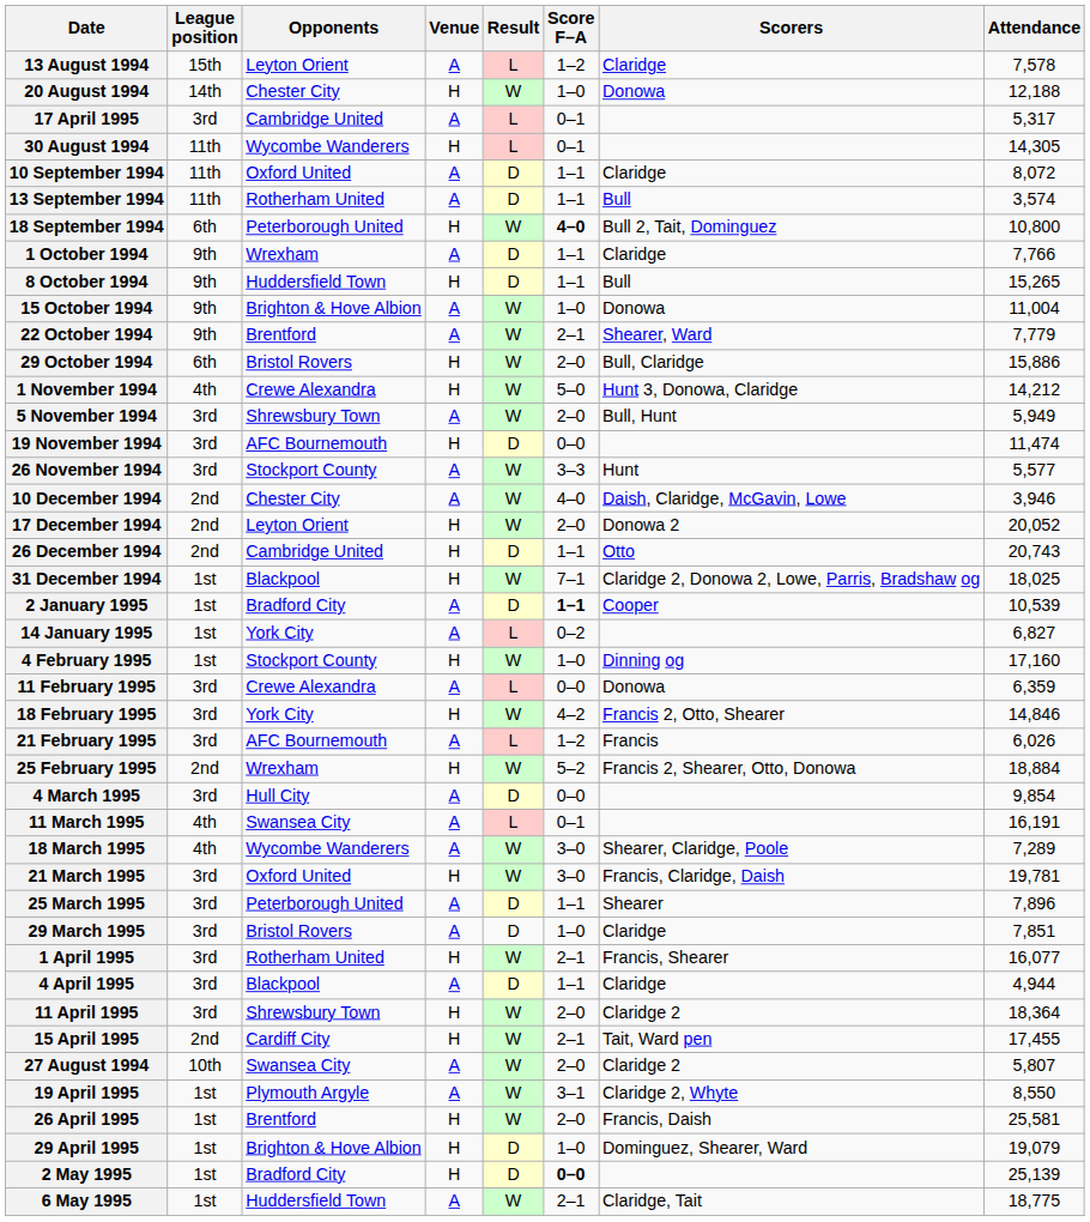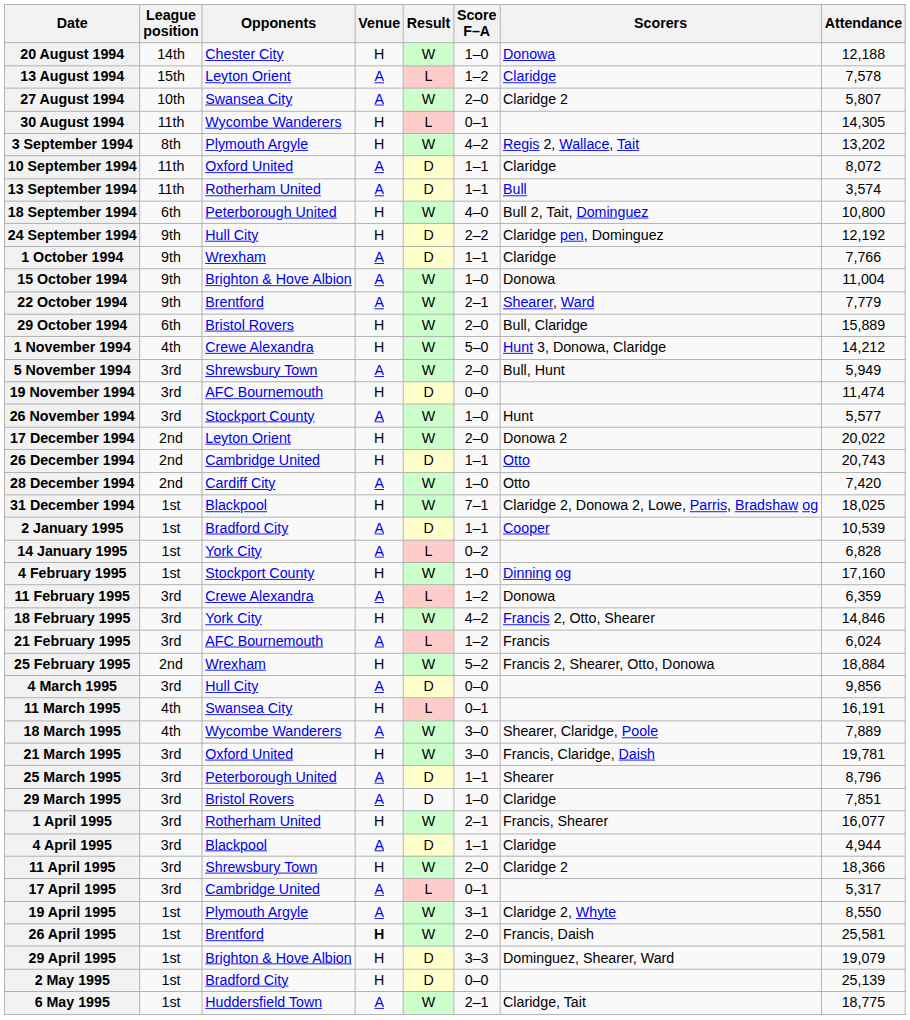 <table class="wikitable plainrowheaders" style="text-align:center">
 <tr>
 <th scope="col">Date</th>
 <th scope="col">League<br>position</th>
 <th scope="col">Opponents</th>
 <th scope="col">Venue</th>
 <th scope="col">Result</th>
 <th scope="col">Score<br>F–A</th>
 <th scope="col">Scorers</th>
 <th scope="col">Attendance</th>
 </tr>
 <tr>
+<th scope="row">20 August 1994</th>
+<td>14th</td>
+<td align="left"><a href='#'>Chester City</a></td>
+<td>H</td>
+<td style="background:#cfc">W</td>
+<td>1–0</td>
+<td align="left"><a href='#'>Donowa</a></td>
+<td>12,188</td>
+</tr>
+<tr>
 <th scope="row">13 August 1994</th>
 <td>15th</td>
 <td align="left"><a href='#'>Leyton Orient</a></td>
 <td><a href='#'>A</a></td>
 <td style="background:#fcc">L</td>
 <td>1–2</td>
 <td align="left"><a href='#'>Claridge</a></td>
 <td>7,578</td>
 </tr>
 <tr>
-<th scope="row">20 August 1994</th>
-<td>14th</td>
-<td align="left"><a href='#'>Chester City</a></td>
-<td>H</td>
+<th scope="row">27 August 1994</th>
+<td>10th</td>
+<td align="left"><a href='#'>Swansea City</a></td>
+<td><a href='#'>A</a></td>
 <td style="background:#cfc">W</td>
-<td>1–0</td>
-<td align="left"><a href='#'>Donowa</a></td>
-<td>12,188</td>
-</tr>
-<tr>
-<th scope="row">17 April 1995</th>
-<td>3rd</td>
-<td align="left"><a href='#'>Cambridge United</a></td>
-<td><a href='#'>A</a></td>
-<td style="background:#fcc">L</td>
-<td>0–1</td>
-<td align="left"></td>
-<td>5,317</td>
+<td>2–0</td>
+<td align="left">Claridge 2</td>
+<td>5,807</td>
 </tr>
 <tr>
 <th scope="row">30 August 1994</th>
 <td>11th</td>
 <td align="left"><a href='#'>Wycombe Wanderers</a></td>
 <td>H</td>
 <td style="background:#fcc">L</td>
 <td>0–1</td>
 <td align="left"></td>
 <td>14,305</td>
+</tr>
+<tr>
+<th scope="row">3 September 1994</th>
+<td>8th</td>
+<td align="left"><a href='#'>Plymouth Argyle</a></td>
+<td>H</td>
+<td style="background:#cfc">W</td>
+<td>4–2</td>
+<td align="left"><a href='#'>Regis</a> 2, <a href='#'>Wallace</a>, <a href='#'>Tait</a></td>
+<td>13,202</td>
 </tr>
 <tr>
 <th scope="row">10 September 1994</th>
 <td>11th</td>
 <td align="left"><a href='#'>Oxford United</a></td>
 <td><a href='#'>A</a></td>
 <td style="background:#ffc">D</td>
 <td>1–1</td>
 <td align="left">Claridge</td>
 <td>8,072</td>
 </tr>
 <tr>
 <th scope="row">13 September 1994</th>
 <td>11th</td>
 <td align="left"><a href='#'>Rotherham United</a></td>
 <td><a href='#'>A</a></td>
 <td style="background:#ffc">D</td>
 <td>1–1</td>
 <td align="left"><a href='#'>Bull</a></td>
 <td>3,574</td>
 </tr>
 <tr>
 <th scope="row">18 September 1994</th>
 <td>6th</td>
 <td align="left"><a href='#'>Peterborough United</a></td>
 <td>H</td>
 <td style="background:#cfc">W</td>
-<td><strong>4–0</strong></td>
+<td>4–0</td>
 <td align="left">Bull 2, Tait, <a href='#'>Dominguez</a></td>
 <td>10,800</td>
+</tr>
+<tr>
+<th scope="row">24 September 1994</th>
+<td>9th</td>
+<td align="left"><a href='#'>Hull City</a></td>
+<td>H</td>
+<td style="background:#ffc">D</td>
+<td>2–2</td>
+<td align="left">Claridge <a href='#'>pen</a>, Dominguez</td>
+<td>12,192</td>
 </tr>
 <tr>
 <th scope="row">1 October 1994</th>
 <td>9th</td>
 <td align="left"><a href='#'>Wrexham</a></td>
 <td><a href='#'>A</a></td>
 <td style="background:#ffc">D</td>
 <td>1–1</td>
 <td align="left">Claridge</td>
 <td>7,766</td>
-</tr>
-<tr>
-<th scope="row">8 October 1994</th>
-<td>9th</td>
-<td align="left"><a href='#'>Huddersfield Town</a></td>
-<td>H</td>
-<td style="background:#ffc">D</td>
-<td>1–1</td>
-<td align="left">Bull</td>
-<td>15,265</td>
 </tr>
 <tr>
 <th scope="row">15 October 1994</th>
 <td>9th</td>
 <td align="left"><a href='#'>Brighton & Hove Albion</a></td>
 <td><a href='#'>A</a></td>
 <td style="background:#cfc">W</td>
 <td>1–0</td>
 <td align="left">Donowa</td>
 <td>11,004</td>
 </tr>
 <tr>
 <th scope="row">22 October 1994</th>
 <td>9th</td>
 <td align="left"><a href='#'>Brentford</a></td>
 <td><a href='#'>A</a></td>
 <td style="background:#cfc">W</td>
 <td>2–1</td>
 <td align="left"><a href='#'>Shearer</a>, <a href='#'>Ward</a></td>
 <td>7,779</td>
 </tr>
 <tr>
 <th scope="row">29 October 1994</th>
 <td>6th</td>
 <td align="left"><a href='#'>Bristol Rovers</a></td>
 <td>H</td>
 <td style="background:#cfc">W</td>
 <td>2–0</td>
 <td align="left">Bull, Claridge</td>
-<td>15,886</td>
+<td>15,889</td>
 </tr>
 <tr>
 <th scope="row">1 November 1994</th>
 <td>4th</td>
 <td align="left"><a href='#'>Crewe Alexandra</a></td>
 <td>H</td>
 <td style="background:#cfc">W</td>
 <td>5–0</td>
 <td align="left"><a href='#'>Hunt</a> 3, Donowa, Claridge</td>
 <td>14,212</td>
 </tr>
 <tr>
 <th scope="row">5 November 1994</th>
 <td>3rd</td>
 <td align="left"><a href='#'>Shrewsbury Town</a></td>
 <td><a href='#'>A</a></td>
 <td style="background:#cfc">W</td>
 <td>2–0</td>
 <td align="left">Bull, Hunt</td>
 <td>5,949</td>
 </tr>
 <tr>
 <th scope="row">19 November 1994</th>
 <td>3rd</td>
 <td align="left"><a href='#'>AFC Bournemouth</a></td>
 <td>H</td>
 <td style="background:#ffc">D</td>
 <td>0–0</td>
 <td align="left"></td>
 <td>11,474</td>
 </tr>
 <tr>
 <th scope="row">26 November 1994</th>
 <td>3rd</td>
 <td align="left"><a href='#'>Stockport County</a></td>
 <td><a href='#'>A</a></td>
 <td style="background:#cfc">W</td>
-<td>3–3</td>
+<td>1–0</td>
 <td align="left">Hunt</td>
 <td>5,577</td>
-</tr>
-<tr>
-<th scope="row">10 December 1994</th>
-<td>2nd</td>
-<td align="left"><a href='#'>Chester City</a></td>
-<td><a href='#'>A</a></td>
-<td style="background:#cfc">W</td>
-<td>4–0</td>
-<td align="left"><a href='#'>Daish</a>, Claridge, <a href='#'>McGavin</a>, <a href='#'>Lowe</a></td>
-<td>3,946</td>
 </tr>
 <tr>
 <th scope="row">17 December 1994</th>
 <td>2nd</td>
 <td align="left"><a href='#'>Leyton Orient</a></td>
 <td>H</td>
 <td style="background:#cfc">W</td>
 <td>2–0</td>
 <td align="left">Donowa 2</td>
-<td>20,052</td>
+<td>20,022</td>
 </tr>
 <tr>
 <th scope="row">26 December 1994</th>
 <td>2nd</td>
 <td align="left"><a href='#'>Cambridge United</a></td>
 <td>H</td>
 <td style="background:#ffc">D</td>
 <td>1–1</td>
 <td align="left"><a href='#'>Otto</a></td>
 <td>20,743</td>
+</tr>
+<tr>
+<th scope="row">28 December 1994</th>
+<td>2nd</td>
+<td align="left"><a href='#'>Cardiff City</a></td>
+<td><a href='#'>A</a></td>
+<td style="background:#cfc">W</td>
+<td>1–0</td>
+<td align="left">Otto</td>
+<td>7,420</td>
 </tr>
 <tr>
 <th scope="row">31 December 1994</th>
 <td>1st</td>
 <td align="left"><a href='#'>Blackpool</a></td>
 <td>H</td>
 <td style="background:#cfc">W</td>
 <td>7–1</td>
 <td align="left">Claridge 2, Donowa 2, Lowe, <a href='#'>Parris</a>, <a href='#'>Bradshaw</a> <a href='#'>og</a></td>
 <td>18,025</td>
 </tr>
 <tr>
 <th scope="row">2 January 1995</th>
 <td>1st</td>
 <td align="left"><a href='#'>Bradford City</a></td>
 <td><a href='#'>A</a></td>
 <td style="background:#ffc">D</td>
-<td><strong>1–1</strong></td>
+<td>1–1</td>
 <td align="left"><a href='#'>Cooper</a></td>
 <td>10,539</td>
 </tr>
 <tr>
 <th scope="row">14 January 1995</th>
 <td>1st</td>
 <td align="left"><a href='#'>York City</a></td>
 <td><a href='#'>A</a></td>
 <td style="background:#fcc">L</td>
 <td>0–2</td>
 <td align="left"></td>
-<td>6,827</td>
+<td>6,828</td>
 </tr>
 <tr>
 <th scope="row">4 February 1995</th>
 <td>1st</td>
 <td align="left"><a href='#'>Stockport County</a></td>
 <td>H</td>
 <td style="background:#cfc">W</td>
 <td>1–0</td>
 <td align="left"><a href='#'>Dinning</a> <a href='#'>og</a></td>
 <td>17,160</td>
 </tr>
 <tr>
 <th scope="row">11 February 1995</th>
 <td>3rd</td>
 <td align="left"><a href='#'>Crewe Alexandra</a></td>
 <td><a href='#'>A</a></td>
 <td style="background:#fcc">L</td>
-<td>0–0</td>
+<td>1–2</td>
 <td align="left">Donowa</td>
 <td>6,359</td>
 </tr>
 <tr>
 <th scope="row">18 February 1995</th>
 <td>3rd</td>
 <td align="left"><a href='#'>York City</a></td>
 <td>H</td>
 <td style="background:#cfc">W</td>
 <td>4–2</td>
 <td align="left"><a href='#'>Francis</a> 2, Otto, Shearer</td>
 <td>14,846</td>
 </tr>
 <tr>
 <th scope="row">21 February 1995</th>
 <td>3rd</td>
 <td align="left"><a href='#'>AFC Bournemouth</a></td>
 <td><a href='#'>A</a></td>
 <td style="background:#fcc">L</td>
 <td>1–2</td>
 <td align="left">Francis</td>
-<td>6,026</td>
+<td>6,024</td>
 </tr>
 <tr>
 <th scope="row">25 February 1995</th>
 <td>2nd</td>
 <td align="left"><a href='#'>Wrexham</a></td>
 <td>H</td>
 <td style="background:#cfc">W</td>
 <td>5–2</td>
 <td align="left">Francis 2, Shearer, Otto, Donowa</td>
 <td>18,884</td>
 </tr>
 <tr>
 <th scope="row">4 March 1995</th>
 <td>3rd</td>
 <td align="left"><a href='#'>Hull City</a></td>
 <td><a href='#'>A</a></td>
 <td style="background:#ffc">D</td>
 <td>0–0</td>
 <td align="left"></td>
-<td>9,854</td>
+<td>9,856</td>
 </tr>
 <tr>
 <th scope="row">11 March 1995</th>
 <td>4th</td>
 <td align="left"><a href='#'>Swansea City</a></td>
-<td><a href='#'>A</a></td>
+<td>H</td>
 <td style="background:#fcc">L</td>
 <td>0–1</td>
 <td align="left"></td>
 <td>16,191</td>
 </tr>
 <tr>
 <th scope="row">18 March 1995</th>
 <td>4th</td>
 <td align="left"><a href='#'>Wycombe Wanderers</a></td>
 <td><a href='#'>A</a></td>
 <td style="background:#cfc">W</td>
 <td>3–0</td>
 <td align="left">Shearer, Claridge, <a href='#'>Poole</a></td>
-<td>7,289</td>
+<td>7,889</td>
 </tr>
 <tr>
 <th scope="row">21 March 1995</th>
 <td>3rd</td>
 <td align="left"><a href='#'>Oxford United</a></td>
 <td>H</td>
 <td style="background:#cfc">W</td>
 <td>3–0</td>
 <td align="left">Francis, Claridge, <a href='#'>Daish</a></td>
 <td>19,781</td>
 </tr>
 <tr>
 <th scope="row">25 March 1995</th>
 <td>3rd</td>
 <td align="left"><a href='#'>Peterborough United</a></td>
 <td><a href='#'>A</a></td>
 <td style="background:#ffc">D</td>
 <td>1–1</td>
 <td align="left">Shearer</td>
-<td>7,896</td>
+<td>8,796</td>
 </tr>
 <tr>
 <th scope="row">29 March 1995</th>
 <td>3rd</td>
 <td align="left"><a href='#'>Bristol Rovers</a></td>
 <td><a href='#'>A</a></td>
 <td>D</td>
 <td>1–0</td>
 <td align="left">Claridge</td>
 <td>7,851</td>
 </tr>
 <tr>
 <th scope="row">1 April 1995</th>
 <td>3rd</td>
 <td align="left"><a href='#'>Rotherham United</a></td>
 <td>H</td>
 <td style="background:#cfc">W</td>
 <td>2–1</td>
 <td align="left">Francis, Shearer</td>
 <td>16,077</td>
 </tr>
 <tr>
 <th scope="row">4 April 1995</th>
 <td>3rd</td>
 <td align="left"><a href='#'>Blackpool</a></td>
 <td><a href='#'>A</a></td>
 <td style="background:#ffc">D</td>
 <td>1–1</td>
 <td align="left">Claridge</td>
 <td>4,944</td>
 </tr>
 <tr>
 <th scope="row">11 April 1995</th>
 <td>3rd</td>
 <td align="left"><a href='#'>Shrewsbury Town</a></td>
 <td>H</td>
 <td style="background:#cfc">W</td>
 <td>2–0</td>
 <td align="left">Claridge 2</td>
-<td>18,364</td>
+<td>18,366</td>
 </tr>
 <tr>
-<th scope="row">15 April 1995</th>
-<td>2nd</td>
-<td align="left"><a href='#'>Cardiff City</a></td>
-<td>H</td>
-<td style="background:#cfc">W</td>
-<td>2–1</td>
-<td align="left">Tait, Ward <a href='#'>pen</a></td>
-<td>17,455</td>
-</tr>
-<tr>
-<th scope="row">27 August 1994</th>
-<td>10th</td>
-<td align="left"><a href='#'>Swansea City</a></td>
+<th scope="row">17 April 1995</th>
+<td>3rd</td>
+<td align="left"><a href='#'>Cambridge United</a></td>
 <td><a href='#'>A</a></td>
-<td style="background:#cfc">W</td>
-<td>2–0</td>
-<td align="left">Claridge 2</td>
-<td>5,807</td>
+<td style="background:#fcc">L</td>
+<td>0–1</td>
+<td align="left"></td>
+<td>5,317</td>
 </tr>
 <tr>
 <th scope="row">19 April 1995</th>
 <td>1st</td>
 <td align="left"><a href='#'>Plymouth Argyle</a></td>
 <td><a href='#'>A</a></td>
 <td style="background:#cfc">W</td>
 <td>3–1</td>
 <td align="left">Claridge 2, <a href='#'>Whyte</a></td>
 <td>8,550</td>
 </tr>
 <tr>
 <th scope="row">26 April 1995</th>
 <td>1st</td>
 <td align="left"><a href='#'>Brentford</a></td>
-<td>H</td>
+<td><strong>H</strong></td>
 <td style="background:#cfc">W</td>
 <td>2–0</td>
 <td align="left">Francis, Daish</td>
 <td>25,581</td>
 </tr>
 <tr>
 <th scope="row">29 April 1995</th>
 <td>1st</td>
 <td align="left"><a href='#'>Brighton & Hove Albion</a></td>
 <td>H</td>
 <td style="background:#ffc">D</td>
-<td>1–0</td>
+<td>3–3</td>
 <td align="left">Dominguez, Shearer, Ward</td>
 <td>19,079</td>
 </tr>
 <tr>
 <th scope="row">2 May 1995</th>
 <td>1st</td>
 <td align="left"><a href='#'>Bradford City</a></td>
 <td>H</td>
 <td style="background:#ffc">D</td>
-<td><strong>0–0</strong></td>
+<td>0–0</td>
 <td align="left"></td>
 <td>25,139</td>
 </tr>
 <tr>
 <th scope="row">6 May 1995</th>
 <td>1st</td>
 <td align="left"><a href='#'>Huddersfield Town</a></td>
 <td><a href='#'>A</a></td>
 <td style="background:#cfc">W</td>
 <td>2–1</td>
 <td align="left">Claridge, Tait</td>
 <td>18,775</td>
 </tr>
 </table>
